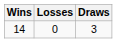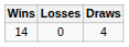 <table class="wikitable">
 <tr>
 <th>Wins</th>
 <th>Losses</th>
 <th>Draws</th>
 </tr>
 <tr>
 <td align="center">14</td>
 <td align="center">0</td>
-<td align="center">3</td>
+<td align="center">4</td>
 </tr>
 </table>
